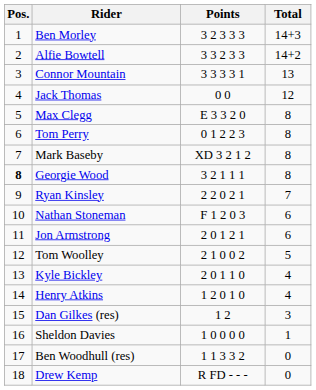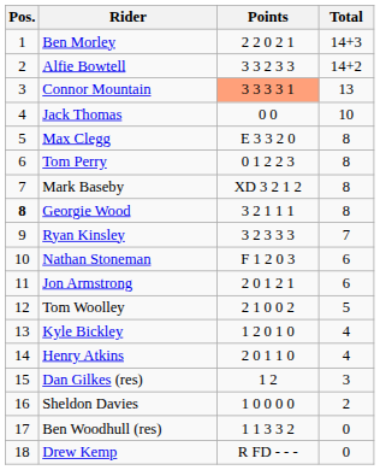 <table class=wikitable>
 <tr>
 <th width=25px>Pos.</th>
 <th width=180px>Rider</th>
 <th width=100px>Points</th>
 <th width=50px>Total</th>
 </tr>
 <tr align=center >
 <td>1</td>
 <td align=left><a href='#'>Ben Morley</a></td>
-<td>3 2 3 3 3</td>
+<td>2 2 0 2 1</td>
 <td>14+3</td>
 </tr>
 <tr align=center>
 <td>2</td>
 <td align=left><a href='#'>Alfie Bowtell</a></td>
 <td>3 3 2 3 3</td>
 <td>14+2</td>
 </tr>
 <tr align=center>
 <td>3</td>
 <td align=left><a href='#'>Connor Mountain</a></td>
-<td>3 3 3 3 1</td>
+<td style="background: lightsalmon;">3 3 3 3 1</td>
 <td>13</td>
 </tr>
 <tr align=center>
 <td>4</td>
 <td align=left><a href='#'>Jack Thomas</a></td>
 <td>0 0</td>
-<td>12</td>
+<td>10</td>
 </tr>
 <tr align=center>
 <td>5</td>
 <td align=left><a href='#'>Max Clegg</a></td>
 <td>E 3 3 2 0</td>
 <td>8</td>
 </tr>
 <tr align=center>
 <td>6</td>
 <td align=left><a href='#'>Tom Perry</a></td>
 <td>0 1 2 2 3</td>
 <td>8</td>
 </tr>
 <tr align=center>
 <td>7</td>
 <td align=left>Mark Baseby</td>
 <td>XD 3 2 1 2</td>
 <td>8</td>
 </tr>
 <tr align=center>
 <td><strong>8</strong></td>
 <td align=left><a href='#'>Georgie Wood</a></td>
 <td>3 2 1 1 1</td>
 <td>8</td>
 </tr>
 <tr align=center>
 <td>9</td>
 <td align=left><a href='#'>Ryan Kinsley</a></td>
-<td>2 2 0 2 1</td>
+<td>3 2 3 3 3</td>
 <td>7</td>
 </tr>
 <tr align=center>
 <td>10</td>
 <td align=left><a href='#'>Nathan Stoneman</a></td>
 <td>F 1 2 0 3</td>
 <td>6</td>
 </tr>
 <tr align=center>
 <td>11</td>
 <td align=left><a href='#'>Jon Armstrong</a></td>
 <td>2 0 1 2 1</td>
 <td>6</td>
 </tr>
 <tr align=center>
 <td>12</td>
 <td align=left>Tom Woolley</td>
 <td>2 1 0 0 2</td>
 <td>5</td>
 </tr>
 <tr align=center>
 <td>13</td>
 <td align=left><a href='#'>Kyle Bickley</a></td>
-<td>2 0 1 1 0</td>
+<td>1 2 0 1 0</td>
 <td>4</td>
 </tr>
 <tr align=center>
 <td>14</td>
 <td align=left><a href='#'>Henry Atkins</a></td>
-<td>1 2 0 1 0</td>
+<td>2 0 1 1 0</td>
 <td>4</td>
 </tr>
 <tr align=center>
 <td>15</td>
 <td align=left><a href='#'>Dan Gilkes</a> (res)</td>
 <td>1 2</td>
 <td>3</td>
 </tr>
 <tr align=center>
 <td>16</td>
 <td align=left>Sheldon Davies</td>
 <td>1 0 0 0 0</td>
-<td>1</td>
+<td>2</td>
 </tr>
 <tr align=center>
 <td>17</td>
 <td align=left>Ben Woodhull (res)</td>
 <td>1 1 3 3 2</td>
 <td>0</td>
 </tr>
 <tr align=center>
 <td>18</td>
 <td align=left><a href='#'>Drew Kemp</a></td>
 <td>R FD - - -</td>
 <td>0</td>
 </tr>
 </table>
